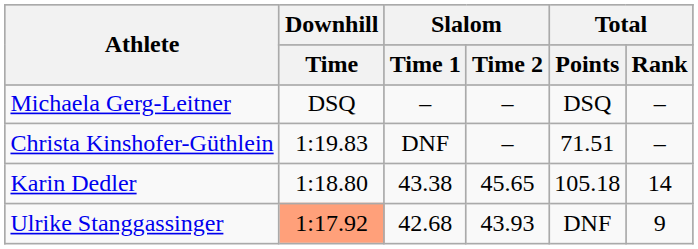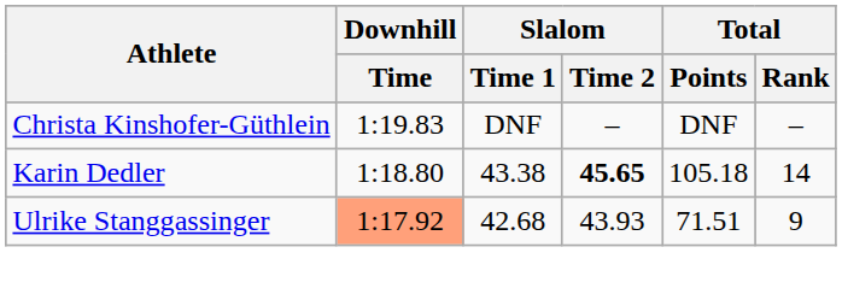 <table class="wikitable" style="font-size:90%">
 <tr>
 <th rowspan="2">Athlete</th>
 <th>Downhill</th>
 <th colspan="2">Slalom</th>
 <th colspan="2">Total</th>
 </tr>
 <tr>
 <th>Time</th>
 <th>Time 1</th>
 <th>Time 2</th>
 <th>Points</th>
 <th>Rank</th>
 </tr>
 <tr>
-<td><a href='#'>Michaela Gerg-Leitner</a></td>
-<td align="center">DSQ</td>
-<td align="center">–</td>
-<td align="center">–</td>
-<td align="center">DSQ</td>
-<td align="center">–</td>
-</tr>
-<tr>
 <td><a href='#'>Christa Kinshofer-Güthlein</a></td>
 <td align="center">1:19.83</td>
 <td align="center">DNF</td>
 <td align="center">–</td>
-<td align="center">71.51</td>
+<td align="center">DNF</td>
 <td align="center">–</td>
 </tr>
 <tr>
 <td><a href='#'>Karin Dedler</a></td>
 <td align="center">1:18.80</td>
 <td align="center">43.38</td>
-<td align="center">45.65</td>
+<td align="center"><strong>45.65</strong></td>
 <td align="center">105.18</td>
 <td align="center">14</td>
 </tr>
 <tr>
 <td><a href='#'>Ulrike Stanggassinger</a></td>
 <td align="center" style="background: lightsalmon;">1:17.92</td>
 <td align="center">42.68</td>
 <td align="center">43.93</td>
-<td align="center">DNF</td>
+<td align="center">71.51</td>
 <td align="center">9</td>
 </tr>
 </table>
